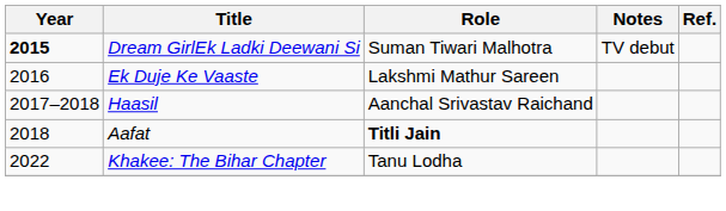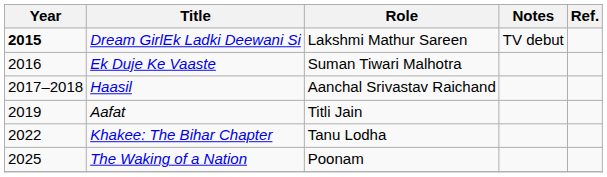 <table class="wikitable sortable">
 <tr>
 <th>Year</th>
 <th>Title</th>
 <th>Role</th>
 <th class="unsortable">Notes</th>
 <th class="unsortable">Ref.</th>
 </tr>
 <tr>
 <td><strong>2015</strong></td>
 <td><em><a href='#'>Dream GirlEk Ladki Deewani Si</a></em></td>
-<td>Suman Tiwari Malhotra</td>
+<td>Lakshmi Mathur Sareen</td>
 <td>TV debut</td>
 <td></td>
 </tr>
 <tr>
 <td>2016</td>
 <td><em><a href='#'>Ek Duje Ke Vaaste</a></em></td>
-<td>Lakshmi Mathur Sareen</td>
+<td>Suman Tiwari Malhotra</td>
 <td></td>
 <td></td>
 </tr>
 <tr>
 <td>2017–2018</td>
 <td><em><a href='#'>Haasil</a></em></td>
 <td>Aanchal Srivastav Raichand</td>
 <td></td>
 <td></td>
 </tr>
 <tr>
-<td>2018</td>
+<td>2019</td>
 <td><em>Aafat</em></td>
-<td><strong>Titli Jain</strong></td>
+<td>Titli Jain</td>
 <td></td>
 <td></td>
 </tr>
 <tr>
 <td>2022</td>
 <td><em><a href='#'>Khakee: The Bihar Chapter</a></em></td>
 <td>Tanu Lodha</td>
 <td></td>
 <td></td>
 </tr>
 <tr>
+<td>2025</td>
+<td><em><a href='#'>The Waking of a Nation</a></em></td>
+<td>Poonam</td>
+<td></td>
+<td></td>
+</tr>
+<tr>
 </tr>
 </table>
